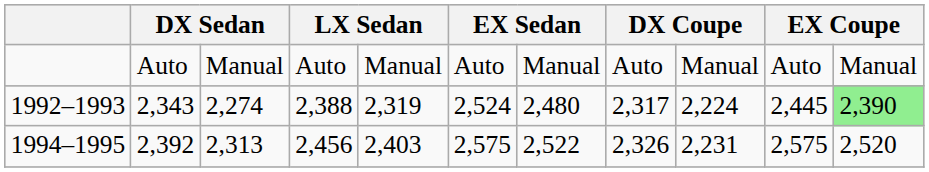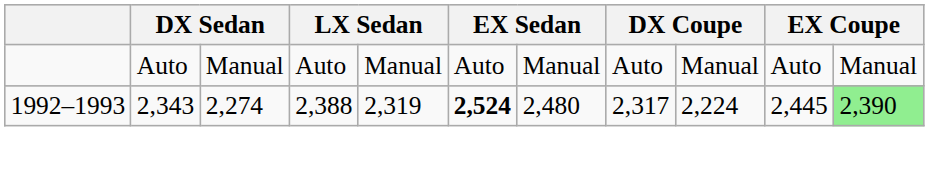 <table class="wikitable">
 <tr>
 <th></th>
 <th colspan=2>DX Sedan</th>
 <th colspan=2>LX Sedan</th>
 <th colspan=2>EX Sedan</th>
 <th colspan=2>DX Coupe</th>
 <th colspan=2>EX Coupe</th>
 </tr>
 <tr>
 <td></td>
 <td>Auto</td>
 <td>Manual</td>
 <td>Auto</td>
 <td>Manual</td>
 <td>Auto</td>
 <td>Manual</td>
 <td>Auto</td>
 <td>Manual</td>
 <td>Auto</td>
 <td>Manual</td>
 </tr>
 <tr>
 <td>1992–1993</td>
 <td>2,343</td>
 <td>2,274</td>
 <td>2,388</td>
 <td>2,319</td>
-<td>2,524</td>
+<td><strong>2,524</strong></td>
 <td>2,480</td>
 <td>2,317</td>
 <td>2,224</td>
 <td>2,445</td>
 <td style="background: lightgreen;">2,390</td>
 </tr>
-<tr>
-<td>1994–1995</td>
-<td>2,392</td>
-<td>2,313</td>
-<td>2,456</td>
-<td>2,403</td>
-<td>2,575</td>
-<td>2,522</td>
-<td>2,326</td>
-<td>2,231</td>
-<td>2,575</td>
-<td>2,520</td>
-</tr>
 </table>
